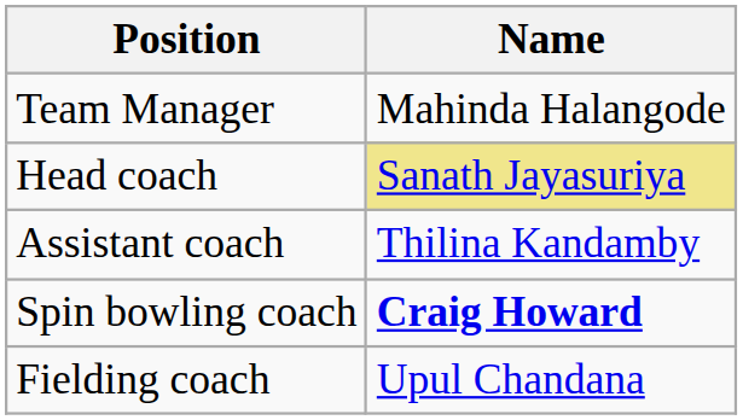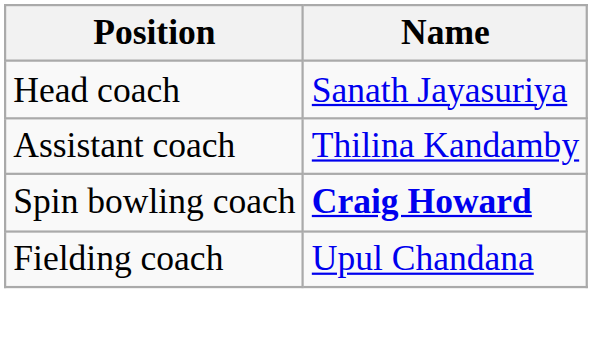 <table class="wikitable">
 <tr>
 <th>Position</th>
 <th>Name</th>
 </tr>
 <tr>
-<td>Team Manager</td>
-<td>Mahinda Halangode</td>
-</tr>
-<tr>
 <td>Head coach</td>
-<td style="background: khaki;"><a href='#'>Sanath Jayasuriya</a></td>
+<td><a href='#'>Sanath Jayasuriya</a></td>
 </tr>
 <tr>
 <td>Assistant coach</td>
 <td><a href='#'>Thilina Kandamby</a></td>
 </tr>
 <tr>
 <td>Spin bowling coach</td>
 <td><strong><a href='#'>Craig Howard</a></strong></td>
 </tr>
 <tr>
 <td>Fielding coach</td>
 <td><a href='#'>Upul Chandana</a></td>
 </tr>
 </table>
